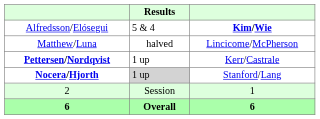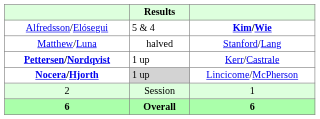 <table border="1" cellpadding="3" style="border-collapse:collapse; text-align:center;">
 <tr style="background:#dfd;">
 <th style="width:12em;"></th>
 <th style="width:5.5em;">Results</th>
 <th style="width:12em;"></th>
 </tr>
 <tr>
 <td><a href='#'>Alfredsson</a>/<a href='#'>Elósegui</a></td>
 <td align=left> 5 & 4</td>
 <td><strong><a href='#'>Kim</a>/<a href='#'>Wie</a></strong></td>
 </tr>
 <tr>
 <td><a href='#'>Matthew</a>/<a href='#'>Luna</a></td>
 <td>halved</td>
-<td><a href='#'>Lincicome</a>/<a href='#'>McPherson</a></td>
+<td><a href='#'>Stanford</a>/<a href='#'>Lang</a></td>
 </tr>
 <tr>
 <td><strong><a href='#'>Pettersen</a>/<a href='#'>Nordqvist</a></strong></td>
 <td align=left> 1 up</td>
 <td><a href='#'>Kerr</a>/<a href='#'>Castrale</a></td>
 </tr>
 <tr>
 <td><strong><a href='#'>Nocera</a>/<a href='#'>Hjorth</a></strong></td>
 <td align=left style="background: lightgrey;"> 1 up</td>
-<td><a href='#'>Stanford</a>/<a href='#'>Lang</a></td>
+<td><a href='#'>Lincicome</a>/<a href='#'>McPherson</a></td>
 </tr>
 <tr style="background:#dfd;">
 <td>2</td>
 <td>Session</td>
 <td>1</td>
 </tr>
 <tr style="background:#afa;">
 <th>6</th>
 <th>Overall</th>
 <th>6</th>
 </tr>
 </table>
